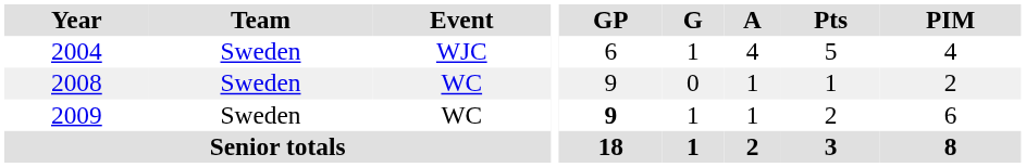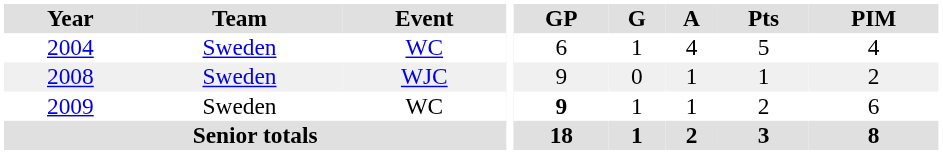 <table border="0" cellpadding="1" cellspacing="0" ID="Table3" style="text-align:center; width:40em">
 <tr ALIGN="center" bgcolor="#e0e0e0">
 <th>Year</th>
 <th>Team</th>
 <th>Event</th>
 <th rowspan="99" bgcolor="#ffffff"></th>
 <th>GP</th>
 <th>G</th>
 <th>A</th>
 <th>Pts</th>
 <th>PIM</th>
 </tr>
 <tr>
 <td><a href='#'>2004</a></td>
 <td><a href='#'>Sweden</a></td>
-<td><a href='#'>WJC</a></td>
+<td><a href='#'>WC</a></td>
 <td>6</td>
 <td>1</td>
 <td>4</td>
 <td>5</td>
 <td>4</td>
 </tr>
 <tr bgcolor="#f0f0f0">
 <td><a href='#'>2008</a></td>
 <td><a href='#'>Sweden</a></td>
-<td><a href='#'>WC</a></td>
+<td><a href='#'>WJC</a></td>
 <td>9</td>
 <td>0</td>
 <td>1</td>
 <td>1</td>
 <td>2</td>
 </tr>
 <tr>
 <td><a href='#'>2009</a></td>
 <td>Sweden</td>
 <td>WC</td>
 <td><strong>9</strong></td>
 <td>1</td>
 <td>1</td>
 <td>2</td>
 <td>6</td>
 </tr>
 <tr bgcolor="#e0e0e0">
 <th colspan="3">Senior totals</th>
 <th>18</th>
 <th>1</th>
 <th>2</th>
 <th>3</th>
 <th>8</th>
 </tr>
 </table>
